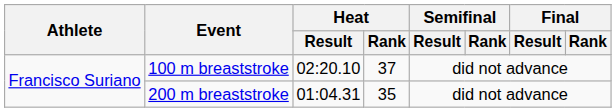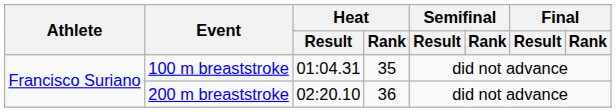 <table class="wikitable" style="font-size:90%; text-align: center">
 <tr>
 <th rowspan="2">Athlete</th>
 <th rowspan="2">Event</th>
 <th colspan="2">Heat</th>
 <th colspan="2">Semifinal</th>
 <th colspan="2">Final</th>
 </tr>
 <tr style="font-size:95%">
 <th>Result</th>
 <th>Rank</th>
 <th>Result</th>
 <th>Rank</th>
 <th>Result</th>
 <th>Rank</th>
 </tr>
 <tr align=center>
 <td align=left rowspan=2><a href='#'>Francisco Suriano</a></td>
 <td align=left><a href='#'>100 m breaststroke</a></td>
-<td>02:20.10</td>
-<td>37</td>
+<td>01:04.31</td>
+<td>35</td>
 <td colspan=4>did not advance</td>
 </tr>
 <tr align=center>
 <td align=left><a href='#'>200 m breaststroke</a></td>
-<td>01:04.31</td>
-<td>35</td>
+<td>02:20.10</td>
+<td>36</td>
 <td colspan=4>did not advance</td>
 </tr>
 </table>
